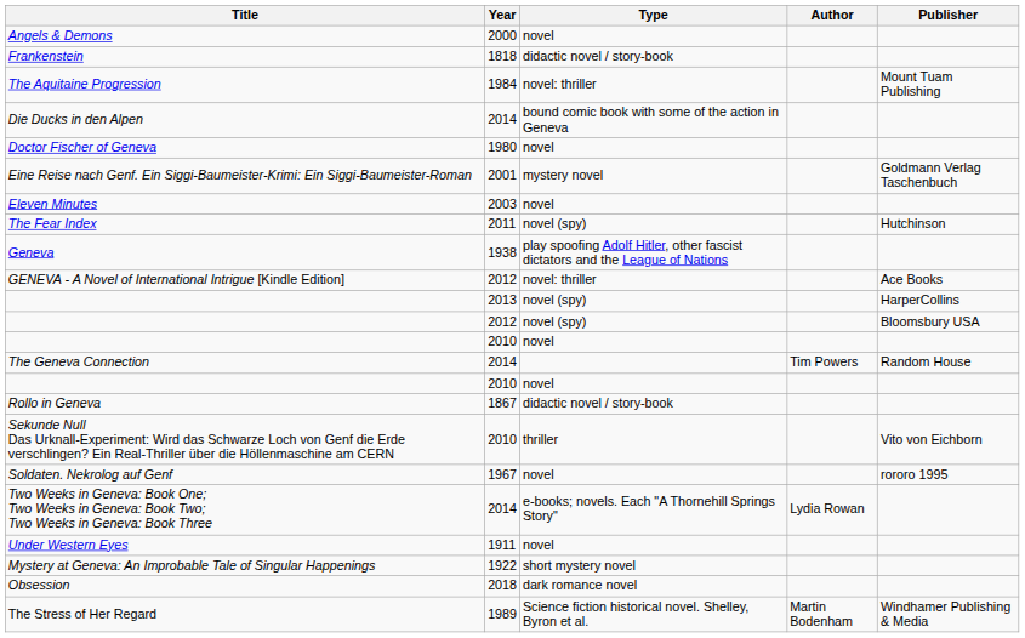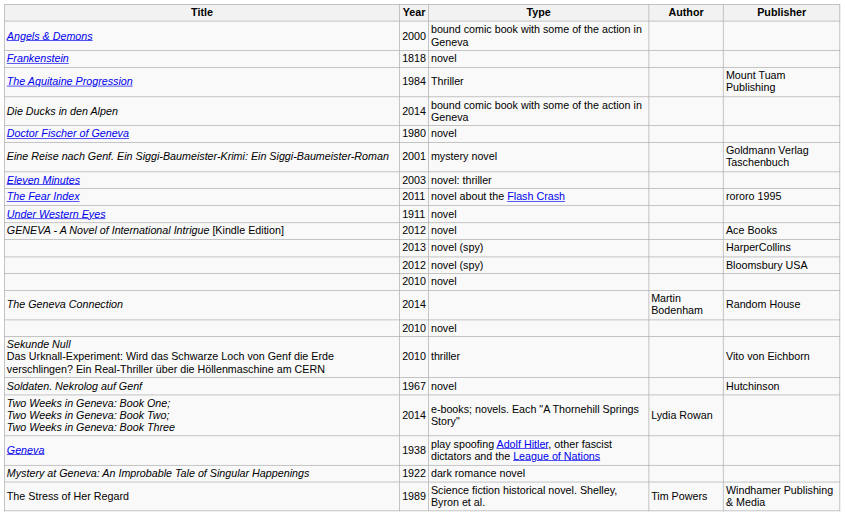 <table class="wikitable sortable">
 <tr>
 <th>Title</th>
 <th>Year</th>
 <th>Type</th>
 <th>Author</th>
 <th>Publisher</th>
 </tr>
 <tr>
 <td><em><a href='#'>Angels & Demons</a></em></td>
 <td>2000</td>
-<td>novel</td>
+<td>bound comic book with some of the action in Geneva</td>
 <td></td>
 <td></td>
 </tr>
 <tr>
 <td><em><a href='#'>Frankenstein</a></em></td>
 <td>1818</td>
-<td>didactic novel / story-book</td>
+<td>novel</td>
 <td></td>
 <td></td>
 </tr>
 <tr>
 <td><em><a href='#'>The Aquitaine Progression</a></em></td>
 <td>1984</td>
-<td>novel: thriller</td>
+<td>Thriller</td>
 <td></td>
 <td>Mount Tuam Publishing</td>
 </tr>
 <tr>
 <td><em>Die Ducks in den Alpen</em></td>
 <td>2014</td>
 <td>bound comic book with some of the action in Geneva</td>
 <td></td>
 <td></td>
 </tr>
 <tr>
 <td><em><a href='#'>Doctor Fischer of Geneva</a></em></td>
 <td>1980</td>
 <td>novel</td>
 <td></td>
 <td></td>
 </tr>
 <tr>
 <td><em>Eine Reise nach Genf. Ein Siggi-Baumeister-Krimi: Ein Siggi-Baumeister-Roman</em></td>
 <td>2001</td>
 <td>mystery novel</td>
 <td></td>
 <td>Goldmann Verlag Taschenbuch</td>
 </tr>
 <tr>
 <td><em><a href='#'>Eleven Minutes</a></em></td>
 <td>2003</td>
-<td>novel</td>
+<td>novel: thriller</td>
 <td></td>
 <td></td>
 </tr>
 <tr>
 <td><em><a href='#'>The Fear Index</a></em></td>
 <td>2011</td>
-<td>novel (spy)</td>
+<td>novel about the <a href='#'>Flash Crash</a></td>
 <td></td>
-<td>Hutchinson</td>
+<td>rororo 1995</td>
 </tr>
 <tr>
-<td><em><a href='#'>Geneva</a></em></td>
-<td>1938</td>
-<td>play spoofing <a href='#'>Adolf Hitler</a>, other fascist dictators and the <a href='#'>League of Nations</a></td>
+<td><em><a href='#'>Under Western Eyes</a></em></td>
+<td>1911</td>
+<td>novel</td>
 <td></td>
 <td></td>
 </tr>
 <tr>
 <td><em>GENEVA - A Novel of International Intrigue</em> [Kindle Edition]</td>
 <td>2012</td>
-<td>novel: thriller</td>
+<td>novel</td>
 <td></td>
 <td>Ace Books</td>
 </tr>
 <tr>
 <td></td>
 <td>2013</td>
 <td>novel (spy)</td>
 <td></td>
 <td>HarperCollins</td>
 </tr>
 <tr>
 <td></td>
 <td>2012</td>
 <td>novel (spy)</td>
 <td></td>
 <td>Bloomsbury USA</td>
 </tr>
 <tr>
 <td></td>
 <td>2010</td>
 <td>novel</td>
 <td></td>
 <td></td>
 </tr>
 <tr>
 <td><em>The Geneva Connection</em></td>
 <td>2014</td>
 <td></td>
-<td>Tim Powers</td>
+<td>Martin Bodenham</td>
 <td>Random House</td>
 </tr>
 <tr>
 <td></td>
 <td>2010</td>
 <td>novel</td>
-<td></td>
-<td></td>
-</tr>
-<tr>
-<td><em>Rollo in Geneva</em></td>
-<td>1867</td>
-<td>didactic novel / story-book</td>
 <td></td>
 <td></td>
 </tr>
 <tr>
 <td><em>Sekunde Null</em><br>Das Urknall-Experiment: Wird das Schwarze Loch von Genf die Erde verschlingen? Ein Real-Thriller über die Höllenmaschine am CERN</td>
 <td>2010</td>
 <td>thriller</td>
 <td></td>
 <td>Vito von Eichborn</td>
 </tr>
 <tr>
 <td><em>Soldaten. Nekrolog auf Genf</em></td>
 <td>1967</td>
 <td>novel</td>
 <td></td>
-<td>rororo 1995</td>
+<td>Hutchinson</td>
 </tr>
 <tr>
 <td><em>Two Weeks in Geneva:  Book One;</em><br><em>Two Weeks in Geneva:  Book Two;</em><br><em>Two Weeks in Geneva:  Book Three</em></td>
 <td>2014</td>
 <td>e-books; novels. Each "A Thornehill Springs Story"</td>
 <td>Lydia Rowan</td>
 <td></td>
 </tr>
 <tr>
-<td><em><a href='#'>Under Western Eyes</a></em></td>
-<td>1911</td>
-<td>novel</td>
+<td><em><a href='#'>Geneva</a></em></td>
+<td>1938</td>
+<td>play spoofing <a href='#'>Adolf Hitler</a>, other fascist dictators and the <a href='#'>League of Nations</a></td>
 <td></td>
 <td></td>
 </tr>
 <tr>
 <td><em>Mystery at Geneva: An Improbable Tale of Singular Happenings</em></td>
 <td>1922</td>
-<td>short mystery novel</td>
+<td>dark romance novel</td>
 <td></td>
 <td William Collins Sons></td>
-</tr>
-<tr>
-<td><em>Obsession</em></td>
-<td>2018</td>
-<td>dark romance novel</td>
-<td></td>
-<td Indie Infinitive Publishing></td>
 </tr>
 <tr>
 <td>The Stress of Her Regard</td>
 <td>1989</td>
 <td>Science fiction historical novel. Shelley, Byron et al.</td>
-<td>Martin Bodenham</td>
+<td>Tim Powers</td>
 <td>Windhamer Publishing & Media</td>
 </tr>
 </table>
